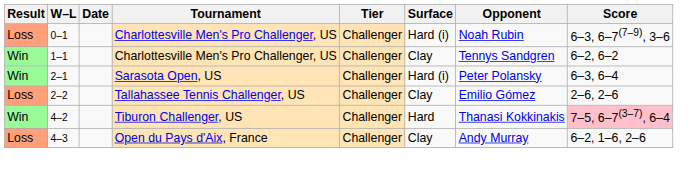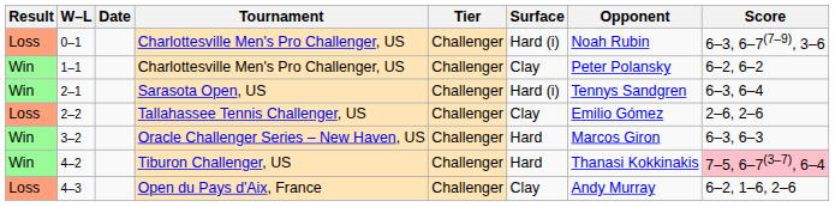 <table class="sortable wikitable">
 <tr>
 <th>Result</th>
 <th class="unsortable">W–L</th>
 <th>Date</th>
 <th>Tournament</th>
 <th>Tier</th>
 <th>Surface</th>
 <th>Opponent</th>
 <th class="unsortable">Score</th>
 </tr>
 <tr>
 <td style="background:#ffa07a;">Loss</td>
 <td><small>0–1</small></td>
 <td><a href='#'></a></td>
 <td style="background:moccasin;"><a href='#'>Charlottesville Men's Pro Challenger</a>, US</td>
 <td style="background:moccasin;">Challenger</td>
 <td>Hard (i)</td>
 <td> <a href='#'>Noah Rubin</a></td>
 <td>6–3, 6–7<sup>(7–9)</sup>, 3–6</td>
 </tr>
 <tr>
 <td style="background:#98fb98;">Win</td>
 <td><small>1–1</small></td>
 <td><a href='#'></a></td>
 <td style="background:moccasin;">Charlottesville Men's Pro Challenger, US</td>
 <td style="background:moccasin;">Challenger</td>
 <td>Clay</td>
-<td> <a href='#'>Tennys Sandgren</a></td>
+<td> <a href='#'>Peter Polansky</a></td>
 <td>6–2, 6–2</td>
 </tr>
 <tr>
 <td style="background:#98fb98;">Win</td>
 <td><small>2–1</small></td>
 <td><a href='#'></a></td>
 <td style="background:moccasin;"><a href='#'>Sarasota Open</a>, US</td>
 <td style="background:moccasin;">Challenger</td>
 <td>Hard (i)</td>
-<td> <a href='#'>Peter Polansky</a></td>
+<td> <a href='#'>Tennys Sandgren</a></td>
 <td>6–3, 6–4</td>
 </tr>
 <tr>
 <td style="background:#ffa07a;">Loss</td>
 <td><small>2–2</small></td>
 <td><a href='#'></a></td>
 <td style="background:moccasin;"><a href='#'>Tallahassee Tennis Challenger</a>, US</td>
 <td style="background:moccasin;">Challenger</td>
 <td>Clay</td>
 <td> <a href='#'>Emilio Gómez</a></td>
 <td>2–6, 2–6</td>
+</tr>
+<tr>
+<td style="background:#98fb98;">Win</td>
+<td><small>3–2</small></td>
+<td><a href='#'></a></td>
+<td style="background:moccasin;"><a href='#'>Oracle Challenger Series – New Haven</a>, US</td>
+<td style="background:moccasin;">Challenger</td>
+<td>Hard</td>
+<td> <a href='#'>Marcos Giron</a></td>
+<td>6–3, 6–3</td>
 </tr>
 <tr>
 <td style="background:#98fb98;">Win</td>
 <td><small>4–2</small></td>
 <td><a href='#'></a></td>
 <td style="background:moccasin;"><a href='#'>Tiburon Challenger</a>, US</td>
 <td style="background:moccasin;">Challenger</td>
 <td>Hard</td>
 <td> <a href='#'>Thanasi Kokkinakis</a></td>
 <td style="background: pink;">7–5, 6–7<sup>(3–7)</sup>, 6–4</td>
 </tr>
 <tr>
 <td style="background:#ffa07a;">Loss</td>
 <td><small>4–3</small></td>
 <td><a href='#'></a></td>
 <td style="background:moccasin;"><a href='#'>Open du Pays d'Aix</a>, France</td>
 <td style="background:moccasin;">Challenger</td>
 <td>Clay</td>
 <td> <a href='#'>Andy Murray</a></td>
 <td>6–2, 1–6, 2–6</td>
 </tr>
 </table>
